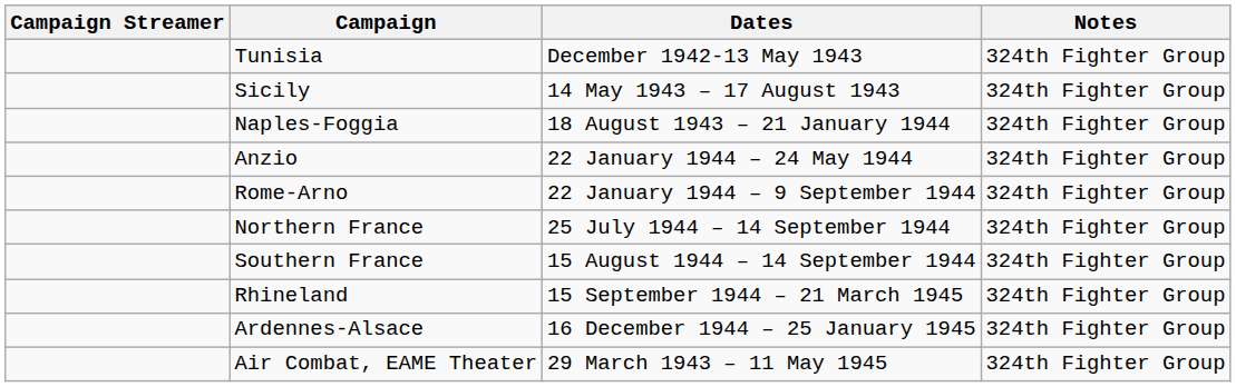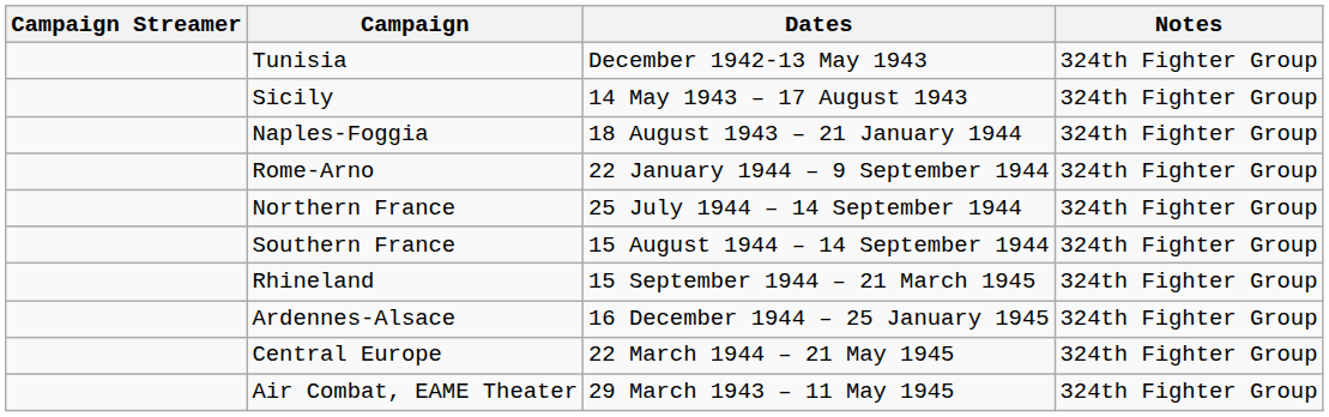 <table class="wikitable">
 <tr>
 <th>Campaign Streamer</th>
 <th>Campaign</th>
 <th>Dates</th>
 <th>Notes</th>
 </tr>
 <tr>
 <td></td>
 <td>Tunisia</td>
 <td>December 1942-13 May 1943</td>
 <td>324th Fighter Group</td>
 </tr>
 <tr>
 <td></td>
 <td>Sicily</td>
 <td>14 May 1943 – 17 August 1943</td>
 <td>324th Fighter Group</td>
 </tr>
 <tr>
 <td></td>
 <td>Naples-Foggia</td>
 <td>18 August 1943 – 21 January 1944</td>
-<td>324th Fighter Group</td>
-</tr>
-<tr>
-<td></td>
-<td>Anzio</td>
-<td>22 January 1944 – 24 May 1944</td>
 <td>324th Fighter Group</td>
 </tr>
 <tr>
 <td></td>
 <td>Rome-Arno</td>
 <td>22 January 1944 – 9 September 1944</td>
 <td>324th Fighter Group</td>
 </tr>
 <tr>
 <td></td>
 <td>Northern France</td>
 <td>25 July 1944 – 14 September 1944</td>
 <td>324th Fighter Group</td>
 </tr>
 <tr>
 <td></td>
 <td>Southern France</td>
 <td>15 August 1944 – 14 September 1944</td>
 <td>324th Fighter Group</td>
 </tr>
 <tr>
 <td></td>
 <td>Rhineland</td>
 <td>15 September 1944 – 21 March 1945</td>
 <td>324th Fighter Group</td>
 </tr>
 <tr>
 <td></td>
 <td>Ardennes-Alsace</td>
 <td>16 December 1944 – 25 January 1945</td>
 <td>324th Fighter Group</td>
 </tr>
 <tr>
 <td></td>
+<td>Central Europe</td>
+<td>22 March 1944 – 21 May 1945</td>
+<td>324th Fighter Group</td>
+</tr>
+<tr>
+<td></td>
 <td>Air Combat, EAME Theater</td>
 <td>29 March 1943 – 11 May 1945</td>
 <td>324th Fighter Group</td>
 </tr>
 </table>
